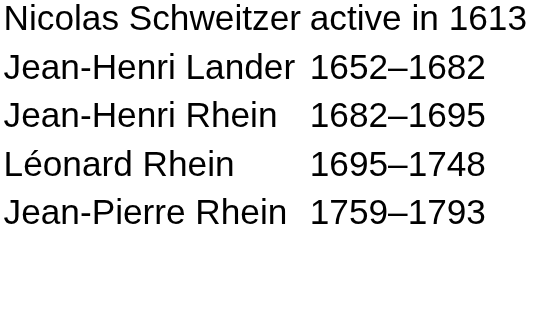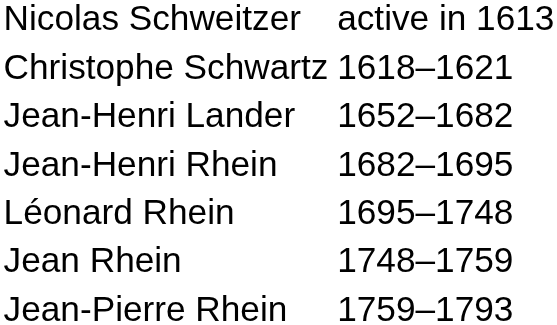 <table>
 <tr>
 <td>Nicolas Schweitzer</td>
 <td>active in 1613</td>
+</tr>
+<tr>
+<td>Christophe Schwartz</td>
+<td>1618–1621</td>
 </tr>
 <tr>
 <td>Jean-Henri Lander</td>
 <td>1652–1682</td>
 </tr>
 <tr>
 <td>Jean-Henri Rhein</td>
 <td>1682–1695</td>
 </tr>
 <tr>
 <td>Léonard Rhein</td>
 <td>1695–1748</td>
 </tr>
 <tr>
+<td>Jean Rhein</td>
+<td>1748–1759</td>
+</tr>
+<tr>
 <td>Jean-Pierre Rhein</td>
 <td>1759–1793</td>
 </tr>
 </table>
